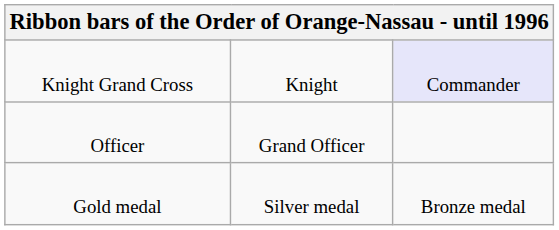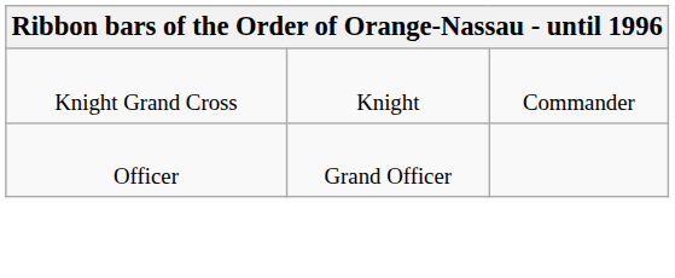 <table class=wikitable style="margin: 1em auto;">
 <tr>
 <th colspan=3>Ribbon bars of the Order of Orange-Nassau - until 1996</th>
 </tr>
 <tr align=center>
 <td><br><small> Knight Grand Cross</small></td>
 <td><br><small>Knight</small></td>
-<td style="background: lavender;"><br><small>Commander</small></td>
+<td><br><small>Commander</small></td>
 </tr>
 <tr align=center>
 <td><br><small>Officer</small></td>
 <td><br><small>Grand Officer</small></td>
 <td></td>
 </tr>
-<tr align=center>
-<td><br><small>Gold medal</small></td>
-<td><br><small>Silver medal</small></td>
-<td><br><small>Bronze medal</small></td>
-</tr>
 </table>
